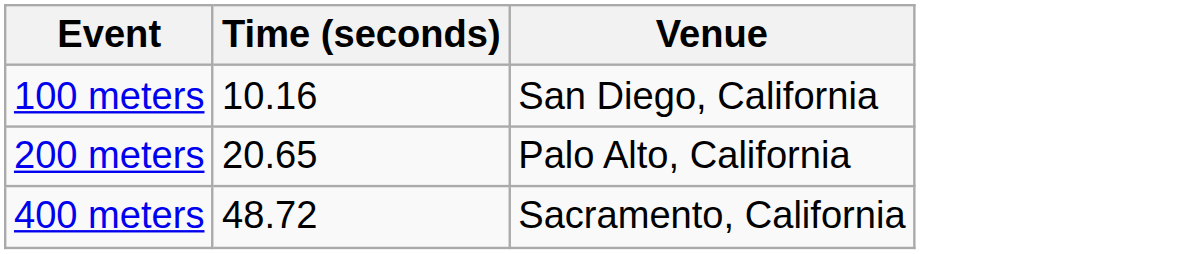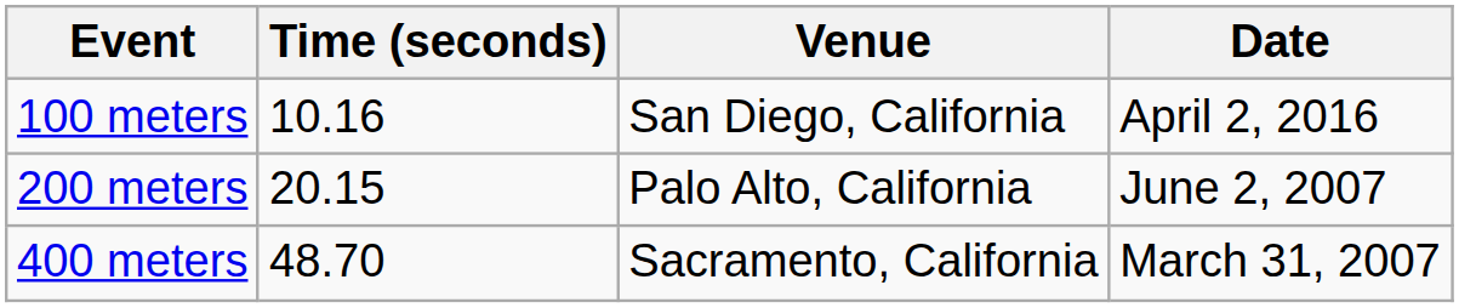 <table class="wikitable">
 <tr>
 <th>Event</th>
 <th>Time (seconds)</th>
 <th>Venue</th>
+<th>Date</th>
 </tr>
 <tr>
 <td><a href='#'>100 meters</a></td>
 <td>10.16</td>
 <td>San Diego, California</td>
+<td>April 2, 2016</td>
 </tr>
 <tr>
 <td><a href='#'>200 meters</a></td>
-<td>20.65</td>
+<td>20.15</td>
 <td>Palo Alto, California</td>
+<td>June 2, 2007</td>
 </tr>
 <tr>
 <td><a href='#'>400 meters</a></td>
-<td>48.72</td>
+<td>48.70</td>
 <td>Sacramento, California</td>
+<td>March 31, 2007</td>
 </tr>
 </table>
